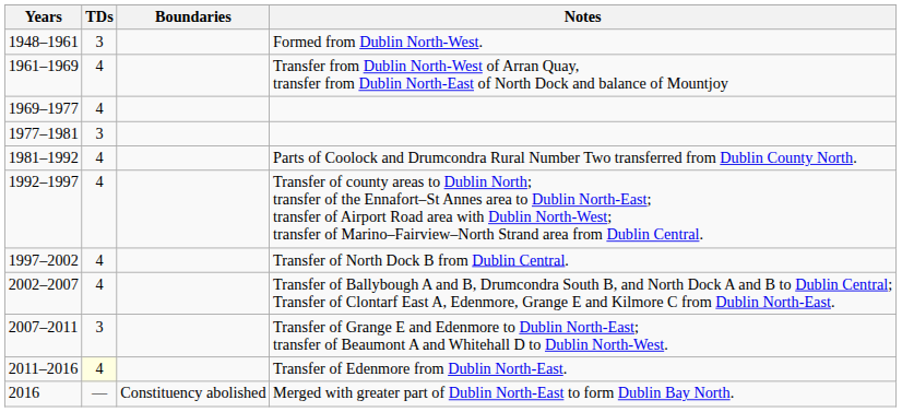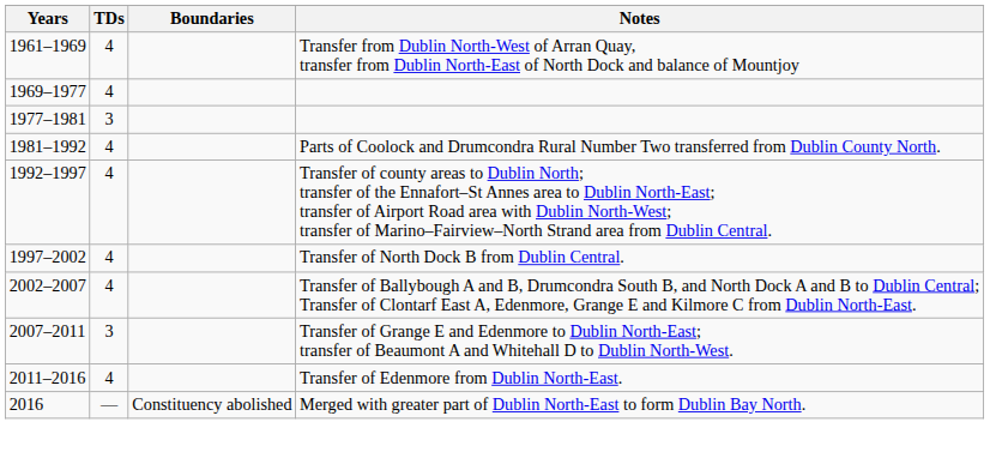 <table class="wikitable">
 <tr>
 </tr>
 <tr>
 <th>Years</th>
 <th>TDs</th>
 <th>Boundaries</th>
 <th>Notes</th>
-</tr>
-<tr style="vertical-align:top">
-<td>1948–1961</td>
-<td style="text-align:center">3</td>
-<td></td>
-<td>Formed from <a href='#'>Dublin North-West</a>.</td>
 </tr>
 <tr style="vertical-align:top">
 <td>1961–1969</td>
 <td style="text-align:center">4</td>
 <td></td>
 <td>Transfer from <a href='#'>Dublin North-West</a> of Arran Quay,<br>transfer from <a href='#'>Dublin North-East</a> of North Dock and balance of Mountjoy</td>
 </tr>
 <tr style="vertical-align:top">
 <td>1969–1977</td>
 <td style="text-align:center">4</td>
 <td></td>
 <td></td>
 </tr>
 <tr style="vertical-align:top">
 <td>1977–1981</td>
 <td style="text-align:center">3</td>
 <td style="text-align:center"></td>
 <td></td>
 </tr>
 <tr style="vertical-align:top">
 <td>1981–1992</td>
 <td style="text-align:center">4</td>
 <td><br></td>
 <td>Parts of Coolock and Drumcondra Rural Number Two transferred from <a href='#'>Dublin County North</a>.</td>
 </tr>
 <tr style="vertical-align:top">
 <td>1992–1997</td>
 <td style="text-align:center">4</td>
 <td></td>
 <td>Transfer of county areas to <a href='#'>Dublin North</a>;<br>transfer of the Ennafort–St Annes area to <a href='#'>Dublin North-East</a>;<br>transfer of Airport Road area with <a href='#'>Dublin North-West</a>;<br>transfer of Marino–Fairview–North Strand area from <a href='#'>Dublin Central</a>.</td>
 </tr>
 <tr style="vertical-align:top">
 <td>1997–2002</td>
 <td style="text-align:center">4</td>
 <td></td>
 <td>Transfer of North Dock B from <a href='#'>Dublin Central</a>.</td>
 </tr>
 <tr style="vertical-align:top">
 <td>2002–2007</td>
 <td style="text-align:center">4</td>
 <td></td>
 <td>Transfer of Ballybough A and B, Drumcondra South B, and North Dock A and B to <a href='#'>Dublin Central</a>;<br>Transfer of Clontarf East A, Edenmore, Grange E and Kilmore C from <a href='#'>Dublin North-East</a>.</td>
 </tr>
 <tr style="vertical-align:top">
 <td>2007–2011</td>
 <td style="text-align:center">3</td>
 <td></td>
 <td>Transfer of Grange E and Edenmore to <a href='#'>Dublin North-East</a>;<br>transfer of Beaumont A and Whitehall D to <a href='#'>Dublin North-West</a>.</td>
 </tr>
 <tr style="vertical-align:top">
 <td>2011–2016</td>
-<td style="background: lightyellow; text-align:center">4</td>
+<td style="text-align:center">4</td>
 <td></td>
 <td>Transfer of Edenmore from <a href='#'>Dublin North-East</a>.</td>
 </tr>
 <tr style="vertical-align:top">
 <td>2016</td>
 <td style="text-align:center">—</td>
 <td>Constituency abolished</td>
 <td>Merged with greater part of <a href='#'>Dublin North-East</a> to form <a href='#'>Dublin Bay North</a>.</td>
 </tr>
 </table>
